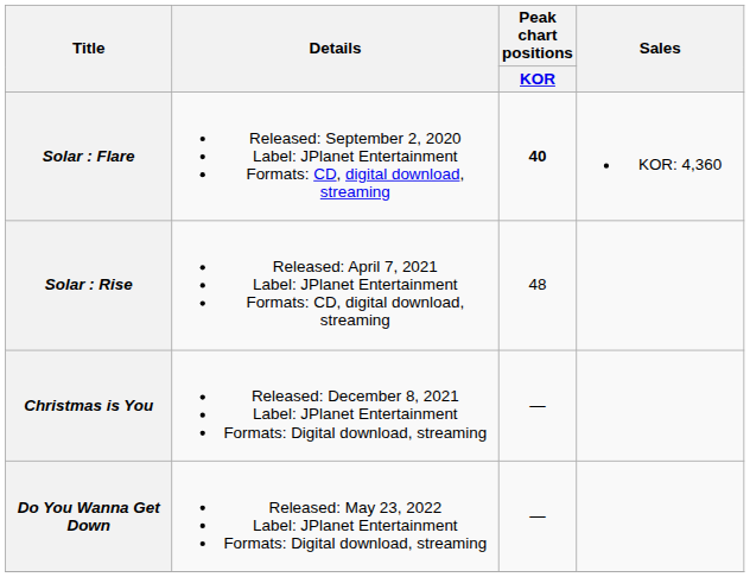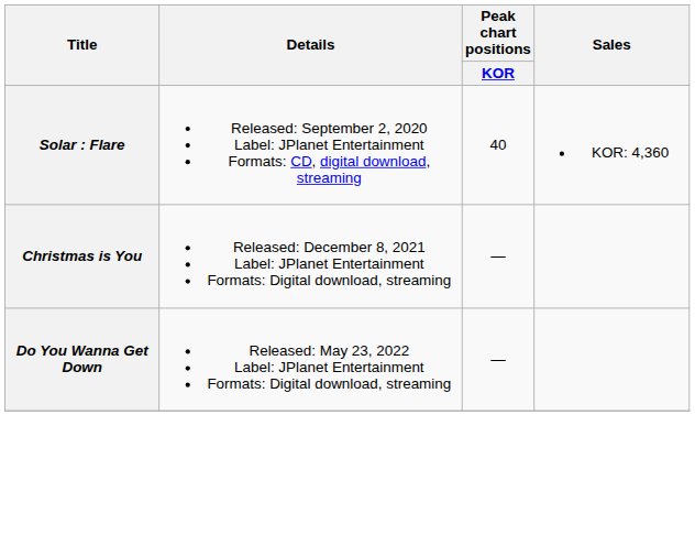 <table class="wikitable plainrowheaders" style="text-align:center;">
 <tr>
 <th rowspan="2" style="width:10em;">Title</th>
 <th rowspan="2" style="width:20em;">Details</th>
 <th scope="col" colspan="1">Peak chart positions</th>
 <th rowspan="2" style="width:10em;">Sales</th>
 </tr>
 <tr>
 <th style="width:2.5em;"><a href='#'>KOR</a><br></th>
 </tr>
 <tr>
 <th scope="row"><em>Solar : Flare</em></th>
 <td><br><ul><li>Released: September 2, 2020</li><li>Label: JPlanet Entertainment</li><li>Formats: <a href='#'>CD</a>, <a href='#'>digital download</a>, <a href='#'>streaming</a></li></ul></td>
-<td><strong>40</strong></td>
+<td>40</td>
 <td><br><ul><li>KOR: 4,360</li></ul></td>
-</tr>
-<tr>
-<th scope="row"><em>Solar : Rise</em></th>
-<td><br><ul><li>Released: April 7, 2021</li><li>Label: JPlanet Entertainment</li><li>Formats: CD, digital download, streaming</li></ul></td>
-<td>48</td>
-<td></td>
 </tr>
 <tr>
 <th scope="row"><em>Christmas is You</em></th>
 <td><br><ul><li>Released: December 8, 2021</li><li>Label: JPlanet Entertainment</li><li>Formats: Digital download, streaming</li></ul></td>
 <td>—</td>
 <td></td>
 </tr>
 <tr>
 <th scope="row"><em>Do You Wanna Get Down</em></th>
 <td><br><ul><li>Released: May 23, 2022</li><li>Label: JPlanet Entertainment</li><li>Formats: Digital download, streaming</li></ul></td>
 <td>—</td>
 <td></td>
 </tr>
 <tr>
 </tr>
 </table>
